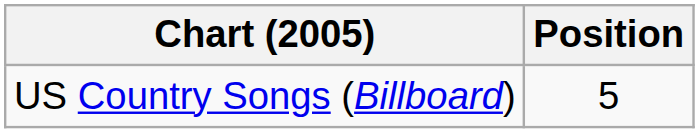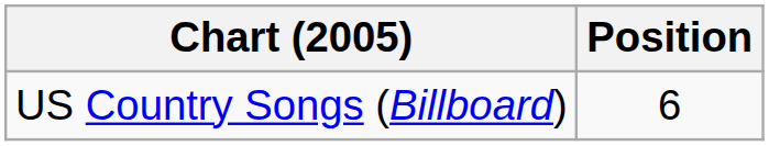 <table class="wikitable sortable">
 <tr>
 <th scope="col">Chart (2005)</th>
 <th scope="col">Position</th>
 </tr>
 <tr>
 <td>US <a href='#'>Country Songs</a> (<em><a href='#'>Billboard</a></em>)</td>
-<td align="center">5</td>
+<td align="center">6</td>
 </tr>
 </table>
